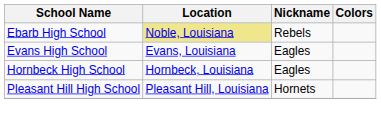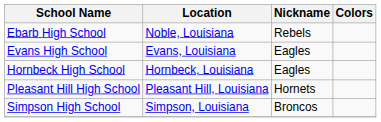 <table class="wikitable">
 <tr>
 <th>School Name</th>
 <th>Location</th>
 <th>Nickname</th>
 <th>Colors</th>
 </tr>
 <tr>
 <td><a href='#'>Ebarb High School</a></td>
-<td style="background: khaki;"><a href='#'>Noble, Louisiana</a></td>
+<td><a href='#'>Noble, Louisiana</a></td>
 <td>Rebels</td>
 <td> </td>
 </tr>
 <tr>
 <td><a href='#'>Evans High School</a></td>
 <td><a href='#'>Evans, Louisiana</a></td>
 <td>Eagles</td>
 <td> </td>
 </tr>
 <tr>
 <td><a href='#'>Hornbeck High School</a></td>
 <td><a href='#'>Hornbeck, Louisiana</a></td>
 <td>Eagles</td>
 <td> </td>
 </tr>
 <tr>
 <td><a href='#'>Pleasant Hill High School</a></td>
 <td><a href='#'>Pleasant Hill, Louisiana</a></td>
 <td>Hornets</td>
 <td> </td>
 </tr>
 <tr>
+<td><a href='#'>Simpson High School</a></td>
+<td><a href='#'>Simpson, Louisiana</a></td>
+<td>Broncos</td>
+<td> </td>
+</tr>
+<tr>
 </tr>
 </table>
